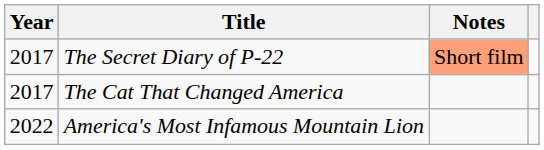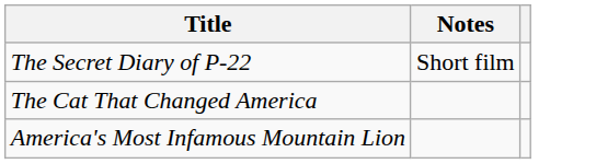 <table class="wikitable sortable">
 <tr>
-<th>Year</th>
 <th>Title</th>
 <th class="unsortable">Notes</th>
 <th class="unsortable"></th>
 </tr>
 <tr>
-<td>2017</td>
 <td><em>The Secret Diary of P-22</em></td>
-<td style="background: lightsalmon;">Short film</td>
+<td>Short film</td>
 <td></td>
 </tr>
 <tr>
-<td>2017</td>
 <td><em>The Cat That Changed America</em></td>
 <td></td>
 <td></td>
 </tr>
 <tr>
-<td>2022</td>
 <td><em>America's Most Infamous Mountain Lion</em></td>
 <td></td>
 <td></td>
 </tr>
 </table>
